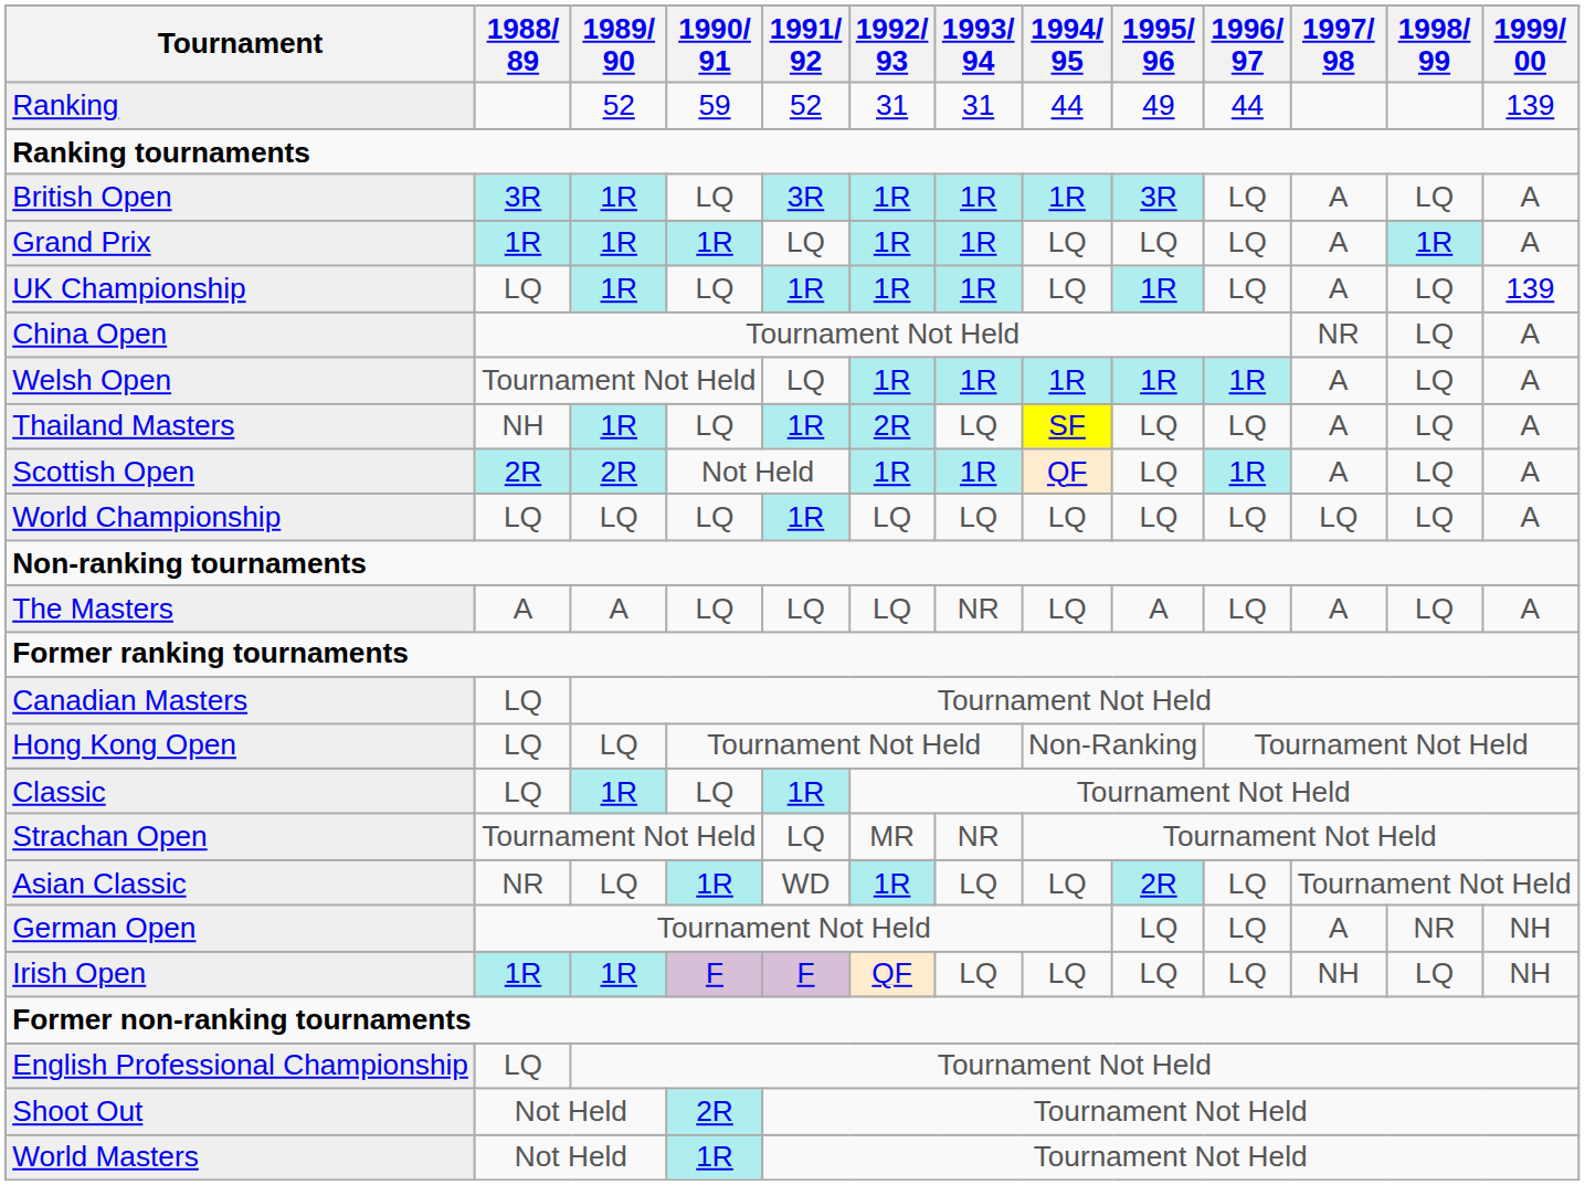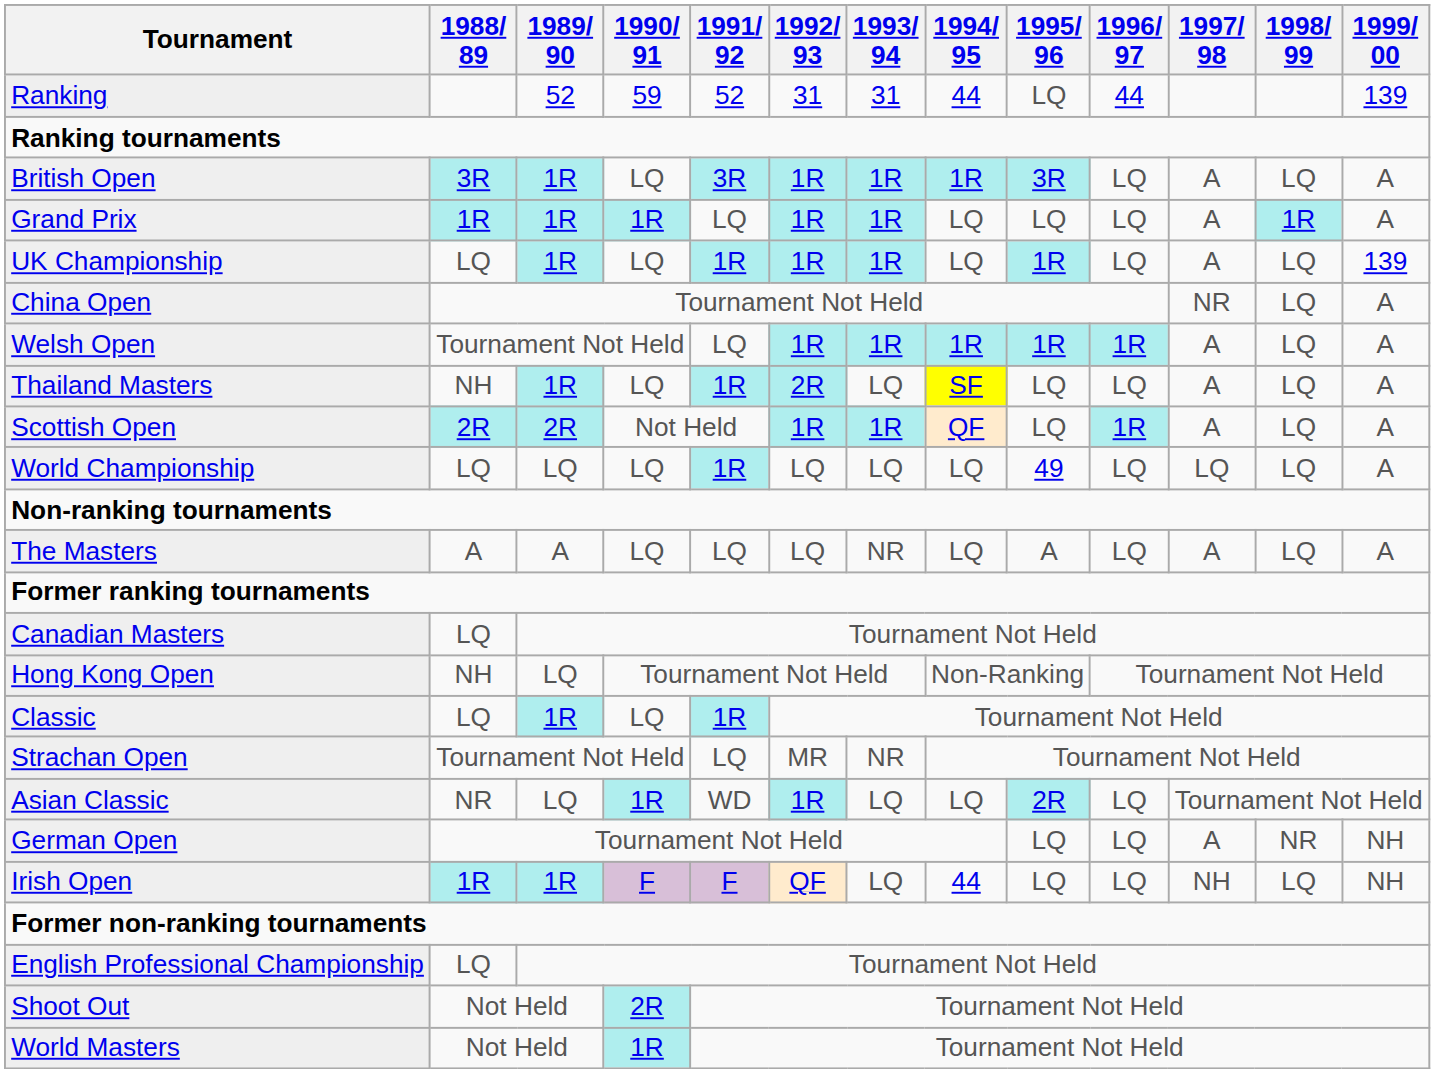 <table class="wikitable" style="font-size:85%;">
 <tr>
 <th>Tournament</th>
 <th><a href='#'>1988/<br>89</a></th>
 <th><a href='#'>1989/<br>90</a></th>
 <th><a href='#'>1990/<br>91</a></th>
 <th><a href='#'>1991/<br>92</a></th>
 <th><a href='#'>1992/<br>93</a></th>
 <th><a href='#'>1993/<br>94</a></th>
 <th><a href='#'>1994/<br>95</a></th>
 <th><a href='#'>1995/<br>96</a></th>
 <th><a href='#'>1996/<br>97</a></th>
 <th><a href='#'>1997/<br>98</a></th>
 <th><a href='#'>1998/<br>99</a></th>
 <th><a href='#'>1999/<br>00</a></th>
 </tr>
 <tr>
 <td style="background:#EFEFEF;"><a href='#'>Ranking</a></td>
 <td align="center"></td>
 <td align="center"><a href='#'>52</a></td>
 <td align="center"><a href='#'>59</a></td>
 <td align="center"><a href='#'>52</a></td>
 <td align="center"><a href='#'>31</a></td>
 <td align="center"><a href='#'>31</a></td>
 <td align="center"><a href='#'>44</a></td>
-<td align="center"><a href='#'>49</a></td>
+<td align="center" style="color:#555555;">LQ</td>
 <td align="center"><a href='#'>44</a></td>
 <td align="center"></td>
 <td align="center"></td>
 <td align="center"><a href='#'>139</a></td>
 </tr>
 <tr>
 <td colspan="20"><strong>Ranking tournaments</strong></td>
 </tr>
 <tr>
 <td style="background:#EFEFEF;"><a href='#'>British Open</a></td>
 <td align="center" style="background:#afeeee;"><a href='#'>3R</a></td>
 <td align="center" style="background:#afeeee;"><a href='#'>1R</a></td>
 <td align="center" style="color:#555555;">LQ</td>
 <td align="center" style="background:#afeeee;"><a href='#'>3R</a></td>
 <td align="center" style="background:#afeeee;"><a href='#'>1R</a></td>
 <td align="center" style="background:#afeeee;"><a href='#'>1R</a></td>
 <td align="center" style="background:#afeeee;"><a href='#'>1R</a></td>
 <td align="center" style="background:#afeeee;"><a href='#'>3R</a></td>
 <td align="center" style="color:#555555;">LQ</td>
 <td align="center" style="color:#555555;">A</td>
 <td align="center" style="color:#555555;">LQ</td>
 <td align="center" style="color:#555555;">A</td>
 </tr>
 <tr>
 <td style="background:#EFEFEF;"><a href='#'>Grand Prix</a></td>
 <td align="center" style="background:#afeeee;"><a href='#'>1R</a></td>
 <td align="center" style="background:#afeeee;"><a href='#'>1R</a></td>
 <td align="center" style="background:#afeeee;"><a href='#'>1R</a></td>
 <td align="center" style="color:#555555;">LQ</td>
 <td align="center" style="background:#afeeee;"><a href='#'>1R</a></td>
 <td align="center" style="background:#afeeee;"><a href='#'>1R</a></td>
 <td align="center" style="color:#555555;">LQ</td>
 <td align="center" style="color:#555555;">LQ</td>
 <td align="center" style="color:#555555;">LQ</td>
 <td align="center" style="color:#555555;">A</td>
 <td align="center" style="background:#afeeee;"><a href='#'>1R</a></td>
 <td align="center" style="color:#555555;">A</td>
 </tr>
 <tr>
 <td style="background:#EFEFEF;"><a href='#'>UK Championship</a></td>
 <td align="center" style="color:#555555;">LQ</td>
 <td align="center" style="background:#afeeee;"><a href='#'>1R</a></td>
 <td align="center" style="color:#555555;">LQ</td>
 <td align="center" style="background:#afeeee;"><a href='#'>1R</a></td>
 <td align="center" style="background:#afeeee;"><a href='#'>1R</a></td>
 <td align="center" style="background:#afeeee;"><a href='#'>1R</a></td>
 <td align="center" style="color:#555555;">LQ</td>
 <td align="center" style="background:#afeeee;"><a href='#'>1R</a></td>
 <td align="center" style="color:#555555;">LQ</td>
 <td align="center" style="color:#555555;">A</td>
 <td align="center" style="color:#555555;">LQ</td>
 <td align="center"><a href='#'>139</a></td>
 </tr>
 <tr>
 <td style="background:#EFEFEF;"><a href='#'>China Open</a></td>
 <td align="center" colspan="9" style="color:#555555;">Tournament Not Held</td>
 <td align="center" style="color:#555555;">NR</td>
 <td align="center" style="color:#555555;">LQ</td>
 <td align="center" style="color:#555555;">A</td>
 </tr>
 <tr>
 <td style="background:#EFEFEF;"><a href='#'>Welsh Open</a></td>
 <td align="center" colspan="3" style="color:#555555;">Tournament Not Held</td>
 <td align="center" style="color:#555555;">LQ</td>
 <td align="center" style="background:#afeeee;"><a href='#'>1R</a></td>
 <td align="center" style="background:#afeeee;"><a href='#'>1R</a></td>
 <td align="center" style="background:#afeeee;"><a href='#'>1R</a></td>
 <td align="center" style="background:#afeeee;"><a href='#'>1R</a></td>
 <td align="center" style="background:#afeeee;"><a href='#'>1R</a></td>
 <td align="center" style="color:#555555;">A</td>
 <td align="center" style="color:#555555;">LQ</td>
 <td align="center" style="color:#555555;">A</td>
 </tr>
 <tr>
 <td style="background:#EFEFEF;"><a href='#'>Thailand Masters</a></td>
 <td align="center" style="color:#555555;">NH</td>
 <td align="center" style="background:#afeeee;"><a href='#'>1R</a></td>
 <td align="center" style="color:#555555;">LQ</td>
 <td align="center" style="background:#afeeee;"><a href='#'>1R</a></td>
 <td align="center" style="background:#afeeee;"><a href='#'>2R</a></td>
 <td align="center" style="color:#555555;">LQ</td>
 <td align="center" style="background:yellow;"><a href='#'>SF</a></td>
 <td align="center" style="color:#555555;">LQ</td>
 <td align="center" style="color:#555555;">LQ</td>
 <td align="center" style="color:#555555;">A</td>
 <td align="center" style="color:#555555;">LQ</td>
 <td align="center" style="color:#555555;">A</td>
 </tr>
 <tr>
 <td style="background:#EFEFEF;"><a href='#'>Scottish Open</a></td>
 <td align="center" style="background:#afeeee;"><a href='#'>2R</a></td>
 <td align="center" style="background:#afeeee;"><a href='#'>2R</a></td>
 <td align="center" colspan="2" style="color:#555555;">Not Held</td>
 <td align="center" style="background:#afeeee;"><a href='#'>1R</a></td>
 <td align="center" style="background:#afeeee;"><a href='#'>1R</a></td>
 <td align="center" style="background:#ffebcd;"><a href='#'>QF</a></td>
 <td align="center" style="color:#555555;">LQ</td>
 <td align="center" style="background:#afeeee;"><a href='#'>1R</a></td>
 <td align="center" style="color:#555555;">A</td>
 <td align="center" style="color:#555555;">LQ</td>
 <td align="center" style="color:#555555;">A</td>
 </tr>
 <tr>
 <td style="background:#EFEFEF;"><a href='#'>World Championship</a></td>
 <td align="center" style="color:#555555;">LQ</td>
 <td align="center" style="color:#555555;">LQ</td>
 <td align="center" style="color:#555555;">LQ</td>
 <td align="center" style="background:#afeeee;"><a href='#'>1R</a></td>
 <td align="center" style="color:#555555;">LQ</td>
 <td align="center" style="color:#555555;">LQ</td>
 <td align="center" style="color:#555555;">LQ</td>
-<td align="center" style="color:#555555;">LQ</td>
+<td align="center"><a href='#'>49</a></td>
 <td align="center" style="color:#555555;">LQ</td>
 <td align="center" style="color:#555555;">LQ</td>
 <td align="center" style="color:#555555;">LQ</td>
 <td align="center" style="color:#555555;">A</td>
 </tr>
 <tr>
 <td colspan="20"><strong>Non-ranking tournaments</strong></td>
 </tr>
 <tr>
 <td style="background:#EFEFEF;"><a href='#'>The Masters</a></td>
 <td align="center" style="color:#555555;">A</td>
 <td align="center" style="color:#555555;">A</td>
 <td align="center" style="color:#555555;">LQ</td>
 <td align="center" style="color:#555555;">LQ</td>
 <td align="center" style="color:#555555;">LQ</td>
 <td align="center" style="color:#555555;">NR</td>
 <td align="center" style="color:#555555;">LQ</td>
 <td align="center" style="color:#555555;">A</td>
 <td align="center" style="color:#555555;">LQ</td>
 <td align="center" style="color:#555555;">A</td>
 <td align="center" style="color:#555555;">LQ</td>
 <td align="center" style="color:#555555;">A</td>
 </tr>
 <tr>
 <td colspan="20"><strong>Former ranking tournaments</strong></td>
 </tr>
 <tr>
 <td style="background:#EFEFEF;"><a href='#'>Canadian Masters</a></td>
 <td align="center" style="color:#555555;">LQ</td>
 <td align="center" colspan="20" style="color:#555555;">Tournament Not Held</td>
 </tr>
 <tr>
 <td style="background:#EFEFEF;"><a href='#'>Hong Kong Open</a></td>
-<td align="center" style="color:#555555;">LQ</td>
+<td align="center" style="color:#555555;">NH</td>
 <td align="center" style="color:#555555;">LQ</td>
 <td align="center" colspan="4" style="color:#555555;">Tournament Not Held</td>
 <td align="center" colspan="2" style="color:#555555;">Non-Ranking</td>
 <td align="center" colspan="20" style="color:#555555;">Tournament Not Held</td>
 </tr>
 <tr>
 <td style="background:#EFEFEF;"><a href='#'>Classic</a></td>
 <td align="center" style="color:#555555;">LQ</td>
 <td align="center" style="background:#afeeee;"><a href='#'>1R</a></td>
 <td align="center" style="color:#555555;">LQ</td>
 <td align="center" style="background:#afeeee;"><a href='#'>1R</a></td>
 <td align="center" colspan="20" style="color:#555555;">Tournament Not Held</td>
 </tr>
 <tr>
 <td style="background:#EFEFEF;"><a href='#'>Strachan Open</a></td>
 <td align="center" colspan="3" style="color:#555555;">Tournament Not Held</td>
 <td align="center" style="color:#555555;">LQ</td>
 <td align="center" style="color:#555555;">MR</td>
 <td align="center" style="color:#555555;">NR</td>
 <td align="center" colspan="20" style="color:#555555;">Tournament Not Held</td>
 </tr>
 <tr>
 <td style="background:#EFEFEF;"><a href='#'>Asian Classic</a></td>
 <td align="center" style="color:#555555;">NR</td>
 <td align="center" style="color:#555555;">LQ</td>
 <td align="center" style="background:#afeeee;"><a href='#'>1R</a></td>
 <td align="center" style="color:#555555;">WD</td>
 <td align="center" style="background:#afeeee;"><a href='#'>1R</a></td>
 <td align="center" style="color:#555555;">LQ</td>
 <td align="center" style="color:#555555;">LQ</td>
 <td align="center" style="background:#afeeee;"><a href='#'>2R</a></td>
 <td align="center" style="color:#555555;">LQ</td>
 <td align="center" colspan="20" style="color:#555555;">Tournament Not Held</td>
 </tr>
 <tr>
 <td style="background:#EFEFEF;"><a href='#'>German Open</a></td>
 <td align="center" colspan="7" style="color:#555555;">Tournament Not Held</td>
 <td align="center" style="color:#555555;">LQ</td>
 <td align="center" style="color:#555555;">LQ</td>
 <td align="center" style="color:#555555;">A</td>
 <td align="center" style="color:#555555;">NR</td>
 <td align="center" colspan="20" style="color:#555555;">NH</td>
 </tr>
 <tr>
 <td style="background:#EFEFEF;"><a href='#'>Irish Open</a></td>
 <td align="center" style="background:#afeeee;"><a href='#'>1R</a></td>
 <td align="center" style="background:#afeeee;"><a href='#'>1R</a></td>
 <td align="center" style="background:#D8BFD8;"><a href='#'>F</a></td>
 <td align="center" style="background:#D8BFD8;"><a href='#'>F</a></td>
 <td align="center" style="background:#ffebcd;"><a href='#'>QF</a></td>
 <td align="center" style="color:#555555;">LQ</td>
-<td align="center" style="color:#555555;">LQ</td>
+<td align="center"><a href='#'>44</a></td>
 <td align="center" style="color:#555555;">LQ</td>
 <td align="center" style="color:#555555;">LQ</td>
 <td align="center" style="color:#555555;">NH</td>
 <td align="center" style="color:#555555;">LQ</td>
 <td align="center" colspan="20" style="color:#555555;">NH</td>
 </tr>
 <tr>
 <td colspan="20"><strong>Former non-ranking tournaments</strong></td>
 </tr>
 <tr>
 <td style="background:#EFEFEF;"><a href='#'>English Professional Championship</a></td>
 <td align="center" style="color:#555555;">LQ</td>
 <td align="center" colspan="20" style="color:#555555;">Tournament Not Held</td>
 </tr>
 <tr>
 <td style="background:#EFEFEF;"><a href='#'>Shoot Out</a></td>
 <td align="center" colspan="2" style="color:#555555;">Not Held</td>
 <td align="center" style="background:#afeeee;"><a href='#'>2R</a></td>
 <td align="center" colspan="20" style="color:#555555;">Tournament Not Held</td>
 </tr>
 <tr>
 <td style="background:#EFEFEF;"><a href='#'>World Masters</a></td>
 <td align="center" colspan="2" style="color:#555555;">Not Held</td>
 <td align="center" style="background:#afeeee;"><a href='#'>1R</a></td>
 <td align="center" colspan="20" style="color:#555555;">Tournament Not Held</td>
 </tr>
 </table>
